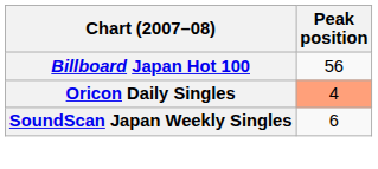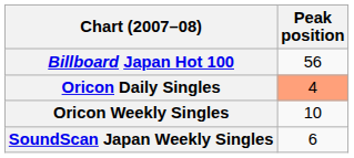 <table class="wikitable sortable plainrowheaders">
 <tr>
 <th scope="col">Chart (2007–08)</th>
 <th scope="col">Peak<br>position</th>
 </tr>
 <tr>
 <th scope="row"><em><a href='#'>Billboard</a></em> <a href='#'>Japan Hot 100</a></th>
 <td align="center">56</td>
 </tr>
 <tr>
 <th scope="row"><a href='#'>Oricon</a> Daily Singles</th>
 <td align="center" style="background: lightsalmon;">4</td>
 </tr>
 <tr>
+<th scope="row">Oricon Weekly Singles</th>
+<td align="center">10</td>
+</tr>
+<tr>
 <th scope="row"><a href='#'>SoundScan</a> Japan Weekly Singles</th>
 <td align="center">6</td>
 </tr>
 </table>
